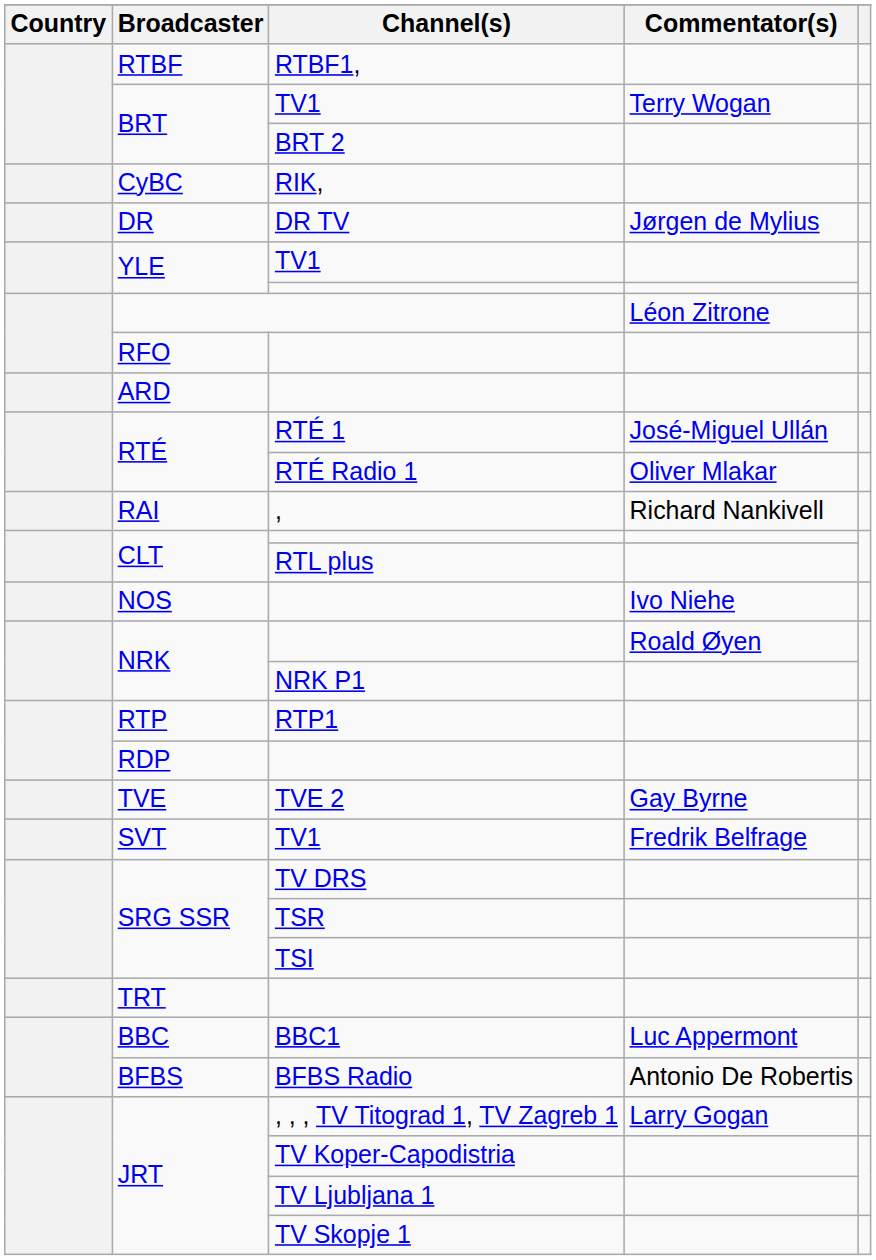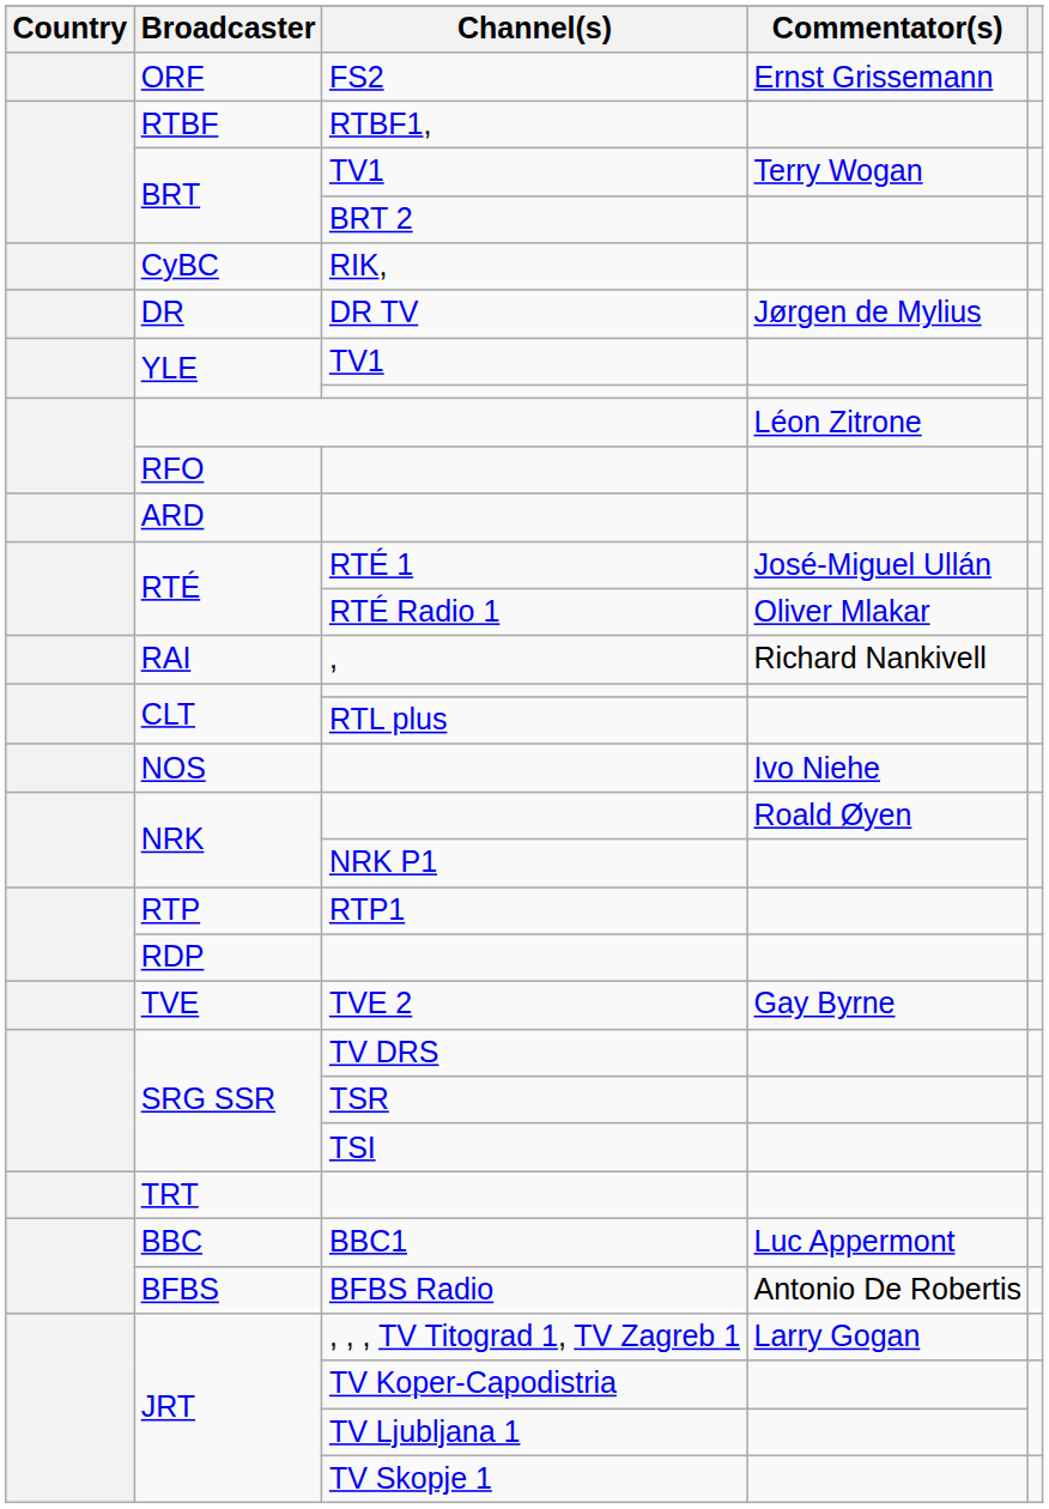 <table class="wikitable plainrowheaders sticky-header">
 <tr>
 </tr>
 <tr>
 <th scope="col">Country</th>
 <th scope="col">Broadcaster</th>
 <th scope="col">Channel(s)</th>
 <th scope="col">Commentator(s)</th>
 <th scope="col"></th>
+</tr>
+<tr>
+<th scope="row"></th>
+<td><a href='#'>ORF</a></td>
+<td><a href='#'>FS2</a></td>
+<td><a href='#'>Ernst Grissemann</a></td>
+<td style="text-align:center"></td>
 </tr>
 <tr>
 <th scope="rowgroup" rowspan="3"></th>
 <td><a href='#'>RTBF</a></td>
 <td><a href='#'>RTBF1</a>, </td>
 <td></td>
 <td style="text-align:center"></td>
 </tr>
 <tr>
 <td rowspan="2"><a href='#'>BRT</a></td>
 <td><a href='#'>TV1</a></td>
 <td><a href='#'>Terry Wogan</a></td>
 <td style="text-align:center"></td>
 </tr>
 <tr>
 <td><a href='#'>BRT 2</a></td>
 <td></td>
 <td style="text-align:center"></td>
 </tr>
 <tr>
 <th scope="row"></th>
 <td><a href='#'>CyBC</a></td>
 <td><a href='#'>RIK</a>, </td>
 <td></td>
 <td style="text-align:center"></td>
 </tr>
 <tr>
 <th scope="row"></th>
 <td><a href='#'>DR</a></td>
 <td><a href='#'>DR TV</a></td>
 <td><a href='#'>Jørgen de Mylius</a></td>
 <td style="text-align:center"></td>
 </tr>
 <tr>
 <th scope="row" rowspan="2"></th>
 <td rowspan="2"><a href='#'>YLE</a></td>
 <td><a href='#'>TV1</a></td>
 <td></td>
 <td style="text-align:center" rowspan="2"></td>
 </tr>
 <tr>
 <td></td>
 <td></td>
 </tr>
 <tr>
 <th scope="rowgroup" rowspan="2"></th>
 <td colspan="2"></td>
 <td><a href='#'>Léon Zitrone</a></td>
 <td style="text-align:center"></td>
 </tr>
 <tr>
 <td><a href='#'>RFO</a></td>
 <td></td>
 <td></td>
 <td style="text-align:center"></td>
 </tr>
 <tr>
 <th scope="row"></th>
 <td><a href='#'>ARD</a></td>
 <td></td>
 <td></td>
 <td style="text-align:center"></td>
 </tr>
 <tr>
 <th scope="rowgroup" rowspan="2"></th>
 <td rowspan="2"><a href='#'>RTÉ</a></td>
 <td><a href='#'>RTÉ 1</a></td>
 <td><a href='#'>José-Miguel Ullán</a></td>
 <td style="text-align:center"></td>
 </tr>
 <tr>
 <td><a href='#'>RTÉ Radio 1</a></td>
 <td><a href='#'>Oliver Mlakar</a></td>
 <td style="text-align:center"></td>
 </tr>
 <tr>
 <th scope="row"></th>
 <td><a href='#'>RAI</a></td>
 <td>, </td>
 <td>Richard Nankivell</td>
 <td style="text-align:center"></td>
 </tr>
 <tr>
 <th scope="rowgroup" rowspan="2"></th>
 <td rowspan="2"><a href='#'>CLT</a></td>
 <td></td>
 <td></td>
 <td style="text-align:center" rowspan="2"></td>
 </tr>
 <tr>
 <td><a href='#'>RTL plus</a></td>
 <td></td>
 </tr>
 <tr>
 <th scope="row"></th>
 <td><a href='#'>NOS</a></td>
 <td></td>
 <td><a href='#'>Ivo Niehe</a></td>
 <td style="text-align:center"></td>
 </tr>
 <tr>
 <th scope="rowgroup" rowspan="2"></th>
 <td rowspan="2"><a href='#'>NRK</a></td>
 <td></td>
 <td><a href='#'>Roald Øyen</a></td>
 <td style="text-align:center" rowspan="2"></td>
 </tr>
 <tr>
 <td><a href='#'>NRK P1</a></td>
 <td></td>
 </tr>
 <tr>
 <th scope="row" rowspan="2"></th>
 <td><a href='#'>RTP</a></td>
 <td><a href='#'>RTP1</a></td>
 <td></td>
 <td style="text-align:center"></td>
 </tr>
 <tr>
 <td><a href='#'>RDP</a></td>
 <td></td>
 <td></td>
 <td style="text-align:center"></td>
 </tr>
 <tr>
 <th scope="row"></th>
 <td><a href='#'>TVE</a></td>
 <td><a href='#'>TVE 2</a></td>
 <td><a href='#'>Gay Byrne</a></td>
 <td style="text-align:center"></td>
 </tr>
 <tr>
-<th scope="row"></th>
-<td><a href='#'>SVT</a></td>
-<td><a href='#'>TV1</a></td>
-<td><a href='#'>Fredrik Belfrage</a></td>
-<td style="text-align:center"></td>
-</tr>
-<tr>
 <th scope="rowgroup" rowspan="3"></th>
 <td rowspan="3"><a href='#'>SRG SSR</a></td>
 <td><a href='#'>TV DRS</a></td>
 <td></td>
 <td style="text-align:center"></td>
 </tr>
 <tr>
 <td><a href='#'>TSR</a></td>
 <td></td>
 <td style="text-align:center"></td>
 </tr>
 <tr>
 <td><a href='#'>TSI</a></td>
 <td></td>
 <td style="text-align:center"></td>
 </tr>
 <tr>
 <th scope="row"></th>
 <td><a href='#'>TRT</a></td>
 <td></td>
 <td></td>
 <td style="text-align:center"></td>
 </tr>
 <tr>
 <th scope="rowgroup" rowspan="2"></th>
 <td><a href='#'>BBC</a></td>
 <td><a href='#'>BBC1</a></td>
 <td><a href='#'>Luc Appermont</a></td>
 <td style="text-align:center"></td>
 </tr>
 <tr>
 <td><a href='#'>BFBS</a></td>
 <td><a href='#'>BFBS Radio</a></td>
 <td>Antonio De Robertis</td>
 <td style="text-align:center"></td>
 </tr>
 <tr>
 <th scope="rowgroup" rowspan="4"></th>
 <td rowspan="4"><a href='#'>JRT</a></td>
 <td>, , , <a href='#'>TV Titograd 1</a>, <a href='#'>TV Zagreb 1</a></td>
 <td><a href='#'>Larry Gogan</a></td>
 <td style="text-align:center"></td>
 </tr>
 <tr>
 <td><a href='#'>TV Koper-Capodistria</a></td>
 <td></td>
 <td style="text-align:center" rowspan="2"></td>
 </tr>
 <tr>
 <td><a href='#'>TV Ljubljana 1</a></td>
 <td></td>
 </tr>
 <tr>
 <td><a href='#'>TV Skopje 1</a></td>
 <td></td>
 <td style="text-align:center"></td>
 </tr>
 </table>
